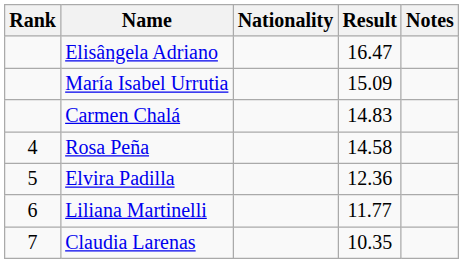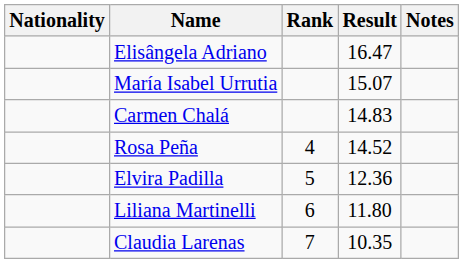 <table class="wikitable sortable" style="text-align:center">
 <tr>
+<th>Nationality</th>
+<th>Name</th>
 <th>Rank</th>
-<th>Name</th>
-<th>Nationality</th>
 <th>Result</th>
 <th>Notes</th>
 </tr>
 <tr>
+<td align=left></td>
+<td align=left><a href='#'>Elisângela Adriano</a></td>
 <td></td>
-<td align=left><a href='#'>Elisângela Adriano</a></td>
-<td align=left></td>
 <td>16.47</td>
 <td></td>
 </tr>
 <tr>
+<td align=left></td>
+<td align=left><a href='#'>María Isabel Urrutia</a></td>
 <td></td>
-<td align=left><a href='#'>María Isabel Urrutia</a></td>
-<td align=left></td>
-<td>15.09</td>
+<td>15.07</td>
 <td></td>
 </tr>
 <tr>
+<td align=left></td>
+<td align=left><a href='#'>Carmen Chalá</a></td>
 <td></td>
-<td align=left><a href='#'>Carmen Chalá</a></td>
-<td align=left></td>
 <td>14.83</td>
 <td></td>
 </tr>
 <tr>
+<td align=left></td>
+<td align=left><a href='#'>Rosa Peña</a></td>
 <td>4</td>
-<td align=left><a href='#'>Rosa Peña</a></td>
-<td align=left></td>
-<td>14.58</td>
+<td>14.52</td>
 <td></td>
 </tr>
 <tr>
+<td align=left></td>
+<td align=left><a href='#'>Elvira Padilla</a></td>
 <td>5</td>
-<td align=left><a href='#'>Elvira Padilla</a></td>
-<td align=left></td>
 <td>12.36</td>
 <td></td>
 </tr>
 <tr>
+<td align=left></td>
+<td align=left><a href='#'>Liliana Martinelli</a></td>
 <td>6</td>
-<td align=left><a href='#'>Liliana Martinelli</a></td>
-<td align=left></td>
-<td>11.77</td>
+<td>11.80</td>
 <td></td>
 </tr>
 <tr>
+<td align=left></td>
+<td align=left><a href='#'>Claudia Larenas</a></td>
 <td>7</td>
-<td align=left><a href='#'>Claudia Larenas</a></td>
-<td align=left></td>
 <td>10.35</td>
 <td></td>
 </tr>
 </table>
